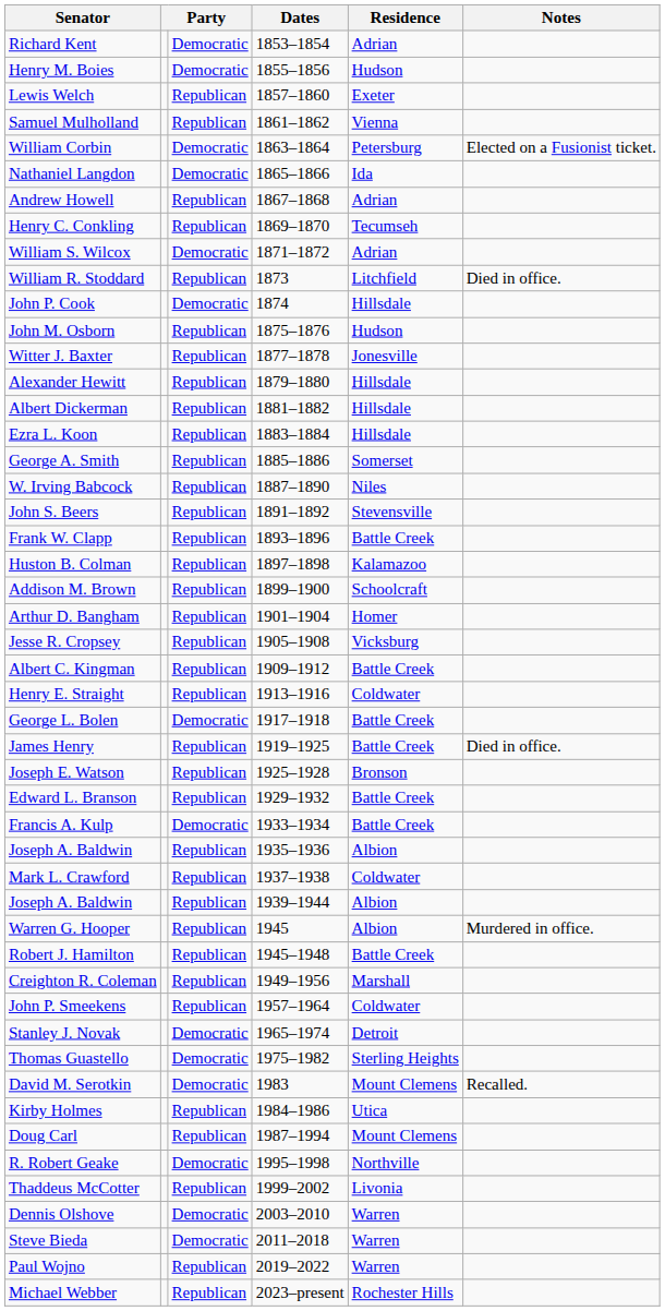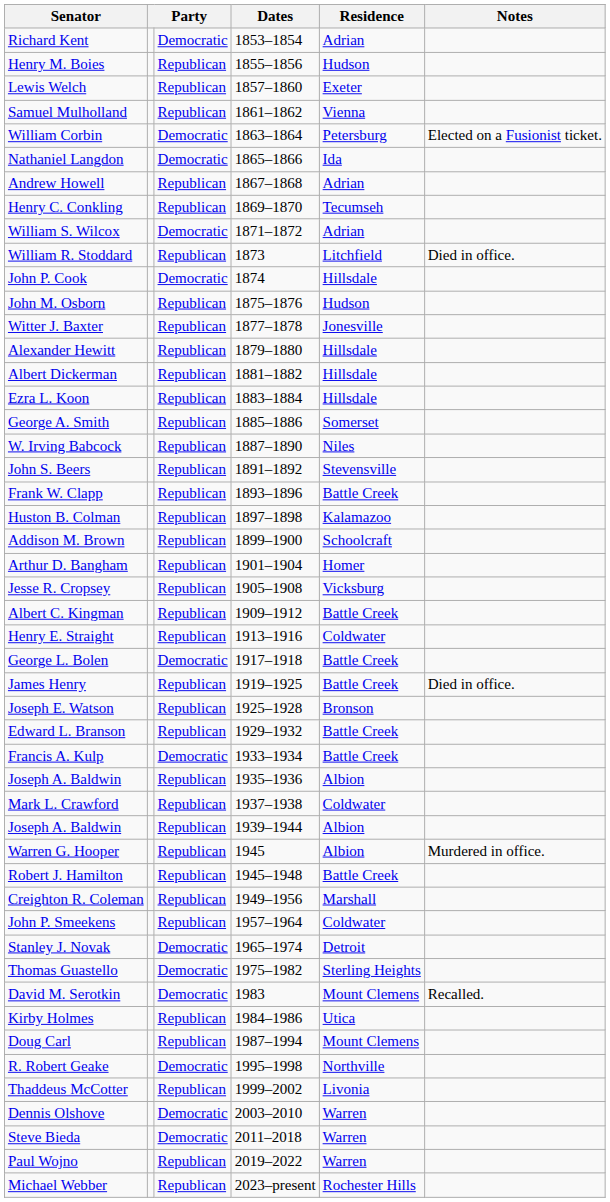 <table class=wikitable>
 <tr valign=bottom>
 <th>Senator</th>
 <th colspan="2">Party</th>
 <th>Dates</th>
 <th>Residence</th>
 <th>Notes</th>
 </tr>
 <tr>
 <td><a href='#'>Richard Kent</a></td>
 <td bgcolor=></td>
 <td><a href='#'>Democratic</a></td>
 <td>1853–1854</td>
 <td><a href='#'>Adrian</a></td>
 <td></td>
 </tr>
 <tr>
 <td><a href='#'>Henry M. Boies</a></td>
 <td bgcolor=></td>
-<td><a href='#'>Democratic</a></td>
+<td><a href='#'>Republican</a></td>
 <td>1855–1856</td>
 <td><a href='#'>Hudson</a></td>
 <td></td>
 </tr>
 <tr>
 <td><a href='#'>Lewis Welch</a></td>
 <td bgcolor=></td>
 <td><a href='#'>Republican</a></td>
 <td>1857–1860</td>
 <td><a href='#'>Exeter</a></td>
 <td></td>
 </tr>
 <tr>
 <td><a href='#'>Samuel Mulholland</a></td>
 <td bgcolor=></td>
 <td><a href='#'>Republican</a></td>
 <td>1861–1862</td>
 <td><a href='#'>Vienna</a></td>
 <td></td>
 </tr>
 <tr>
 <td><a href='#'>William Corbin</a></td>
 <td bgcolor=></td>
 <td><a href='#'>Democratic</a></td>
 <td>1863–1864</td>
 <td><a href='#'>Petersburg</a></td>
 <td>Elected on a <a href='#'>Fusionist</a> ticket.</td>
 </tr>
 <tr>
 <td><a href='#'>Nathaniel Langdon</a></td>
 <td bgcolor=></td>
 <td><a href='#'>Democratic</a></td>
 <td>1865–1866</td>
 <td><a href='#'>Ida</a></td>
 <td></td>
 </tr>
 <tr>
 <td><a href='#'>Andrew Howell</a></td>
 <td bgcolor=></td>
 <td><a href='#'>Republican</a></td>
 <td>1867–1868</td>
 <td><a href='#'>Adrian</a></td>
 <td></td>
 </tr>
 <tr>
 <td><a href='#'>Henry C. Conkling</a></td>
 <td bgcolor=></td>
 <td><a href='#'>Republican</a></td>
 <td>1869–1870</td>
 <td><a href='#'>Tecumseh</a></td>
 <td></td>
 </tr>
 <tr>
 <td><a href='#'>William S. Wilcox</a></td>
 <td bgcolor=></td>
 <td><a href='#'>Democratic</a></td>
 <td>1871–1872</td>
 <td><a href='#'>Adrian</a></td>
 <td></td>
 </tr>
 <tr>
 <td><a href='#'>William R. Stoddard</a></td>
 <td bgcolor=></td>
 <td><a href='#'>Republican</a></td>
 <td>1873</td>
 <td><a href='#'>Litchfield</a></td>
 <td>Died in office.</td>
 </tr>
 <tr>
 <td><a href='#'>John P. Cook</a></td>
 <td bgcolor=></td>
 <td><a href='#'>Democratic</a></td>
 <td>1874</td>
 <td><a href='#'>Hillsdale</a></td>
 <td></td>
 </tr>
 <tr>
 <td><a href='#'>John M. Osborn</a></td>
 <td bgcolor=></td>
 <td><a href='#'>Republican</a></td>
 <td>1875–1876</td>
 <td><a href='#'>Hudson</a></td>
 <td></td>
 </tr>
 <tr>
 <td><a href='#'>Witter J. Baxter</a></td>
 <td bgcolor=></td>
 <td><a href='#'>Republican</a></td>
 <td>1877–1878</td>
 <td><a href='#'>Jonesville</a></td>
 <td></td>
 </tr>
 <tr>
 <td><a href='#'>Alexander Hewitt</a></td>
 <td bgcolor=></td>
 <td><a href='#'>Republican</a></td>
 <td>1879–1880</td>
 <td><a href='#'>Hillsdale</a></td>
 <td></td>
 </tr>
 <tr>
 <td><a href='#'>Albert Dickerman</a></td>
 <td bgcolor=></td>
 <td><a href='#'>Republican</a></td>
 <td>1881–1882</td>
 <td><a href='#'>Hillsdale</a></td>
 <td></td>
 </tr>
 <tr>
 <td><a href='#'>Ezra L. Koon</a></td>
 <td bgcolor=></td>
 <td><a href='#'>Republican</a></td>
 <td>1883–1884</td>
 <td><a href='#'>Hillsdale</a></td>
 <td></td>
 </tr>
 <tr>
 <td><a href='#'>George A. Smith</a></td>
 <td bgcolor=></td>
 <td><a href='#'>Republican</a></td>
 <td>1885–1886</td>
 <td><a href='#'>Somerset</a></td>
 <td></td>
 </tr>
 <tr>
 <td><a href='#'>W. Irving Babcock</a></td>
 <td bgcolor=></td>
 <td><a href='#'>Republican</a></td>
 <td>1887–1890</td>
 <td><a href='#'>Niles</a></td>
 <td></td>
 </tr>
 <tr>
 <td><a href='#'>John S. Beers</a></td>
 <td bgcolor=></td>
 <td><a href='#'>Republican</a></td>
 <td>1891–1892</td>
 <td><a href='#'>Stevensville</a></td>
 <td></td>
 </tr>
 <tr>
 <td><a href='#'>Frank W. Clapp</a></td>
 <td bgcolor=></td>
 <td><a href='#'>Republican</a></td>
 <td>1893–1896</td>
 <td><a href='#'>Battle Creek</a></td>
 <td></td>
 </tr>
 <tr>
 <td><a href='#'>Huston B. Colman</a></td>
 <td bgcolor=></td>
 <td><a href='#'>Republican</a></td>
 <td>1897–1898</td>
 <td><a href='#'>Kalamazoo</a></td>
 <td></td>
 </tr>
 <tr>
 <td><a href='#'>Addison M. Brown</a></td>
 <td bgcolor=></td>
 <td><a href='#'>Republican</a></td>
 <td>1899–1900</td>
 <td><a href='#'>Schoolcraft</a></td>
 <td></td>
 </tr>
 <tr>
 <td><a href='#'>Arthur D. Bangham</a></td>
 <td bgcolor=></td>
 <td><a href='#'>Republican</a></td>
 <td>1901–1904</td>
 <td><a href='#'>Homer</a></td>
 <td></td>
 </tr>
 <tr>
 <td><a href='#'>Jesse R. Cropsey</a></td>
 <td bgcolor=></td>
 <td><a href='#'>Republican</a></td>
 <td>1905–1908</td>
 <td><a href='#'>Vicksburg</a></td>
 <td></td>
 </tr>
 <tr>
 <td><a href='#'>Albert C. Kingman</a></td>
 <td bgcolor=></td>
 <td><a href='#'>Republican</a></td>
 <td>1909–1912</td>
 <td><a href='#'>Battle Creek</a></td>
 <td></td>
 </tr>
 <tr>
 <td><a href='#'>Henry E. Straight</a></td>
 <td bgcolor=></td>
 <td><a href='#'>Republican</a></td>
 <td>1913–1916</td>
 <td><a href='#'>Coldwater</a></td>
 <td></td>
 </tr>
 <tr>
 <td><a href='#'>George L. Bolen</a></td>
 <td bgcolor=></td>
 <td><a href='#'>Democratic</a></td>
 <td>1917–1918</td>
 <td><a href='#'>Battle Creek</a></td>
 <td></td>
 </tr>
 <tr>
 <td><a href='#'>James Henry</a></td>
 <td bgcolor=></td>
 <td><a href='#'>Republican</a></td>
 <td>1919–1925</td>
 <td><a href='#'>Battle Creek</a></td>
 <td>Died in office.</td>
 </tr>
 <tr>
 <td><a href='#'>Joseph E. Watson</a></td>
 <td bgcolor=></td>
 <td><a href='#'>Republican</a></td>
 <td>1925–1928</td>
 <td><a href='#'>Bronson</a></td>
 <td></td>
 </tr>
 <tr>
 <td><a href='#'>Edward L. Branson</a></td>
 <td bgcolor=></td>
 <td><a href='#'>Republican</a></td>
 <td>1929–1932</td>
 <td><a href='#'>Battle Creek</a></td>
 <td></td>
 </tr>
 <tr>
 <td><a href='#'>Francis A. Kulp</a></td>
 <td bgcolor=></td>
 <td><a href='#'>Democratic</a></td>
 <td>1933–1934</td>
 <td><a href='#'>Battle Creek</a></td>
 <td></td>
 </tr>
 <tr>
 <td><a href='#'>Joseph A. Baldwin</a></td>
 <td bgcolor=></td>
 <td><a href='#'>Republican</a></td>
 <td>1935–1936</td>
 <td><a href='#'>Albion</a></td>
 <td></td>
 </tr>
 <tr>
 <td><a href='#'>Mark L. Crawford</a></td>
 <td bgcolor=></td>
 <td><a href='#'>Republican</a></td>
 <td>1937–1938</td>
 <td><a href='#'>Coldwater</a></td>
 <td></td>
 </tr>
 <tr>
 <td><a href='#'>Joseph A. Baldwin</a></td>
 <td bgcolor=></td>
 <td><a href='#'>Republican</a></td>
 <td>1939–1944</td>
 <td><a href='#'>Albion</a></td>
 <td></td>
 </tr>
 <tr>
 <td><a href='#'>Warren G. Hooper</a></td>
 <td bgcolor=></td>
 <td><a href='#'>Republican</a></td>
 <td>1945</td>
 <td><a href='#'>Albion</a></td>
 <td>Murdered in office.</td>
 </tr>
 <tr>
 <td><a href='#'>Robert J. Hamilton</a></td>
 <td bgcolor=></td>
 <td><a href='#'>Republican</a></td>
 <td>1945–1948</td>
 <td><a href='#'>Battle Creek</a></td>
 <td></td>
 </tr>
 <tr>
 <td><a href='#'>Creighton R. Coleman</a></td>
 <td bgcolor=></td>
 <td><a href='#'>Republican</a></td>
 <td>1949–1956</td>
 <td><a href='#'>Marshall</a></td>
 <td></td>
 </tr>
 <tr>
 <td><a href='#'>John P. Smeekens</a></td>
 <td bgcolor=></td>
 <td><a href='#'>Republican</a></td>
 <td>1957–1964</td>
 <td><a href='#'>Coldwater</a></td>
 <td></td>
 </tr>
 <tr>
 <td><a href='#'>Stanley J. Novak</a></td>
 <td bgcolor=></td>
 <td><a href='#'>Democratic</a></td>
 <td>1965–1974</td>
 <td><a href='#'>Detroit</a></td>
 <td></td>
 </tr>
 <tr>
 <td><a href='#'>Thomas Guastello</a></td>
 <td bgcolor=></td>
 <td><a href='#'>Democratic</a></td>
 <td>1975–1982</td>
 <td><a href='#'>Sterling Heights</a></td>
 <td></td>
 </tr>
 <tr>
 <td><a href='#'>David M. Serotkin</a></td>
 <td bgcolor=></td>
 <td><a href='#'>Democratic</a></td>
 <td>1983</td>
 <td><a href='#'>Mount Clemens</a></td>
 <td>Recalled.</td>
 </tr>
 <tr>
 <td><a href='#'>Kirby Holmes</a></td>
 <td bgcolor=></td>
 <td><a href='#'>Republican</a></td>
 <td>1984–1986</td>
 <td><a href='#'>Utica</a></td>
 <td></td>
 </tr>
 <tr>
 <td><a href='#'>Doug Carl</a></td>
 <td bgcolor=></td>
 <td><a href='#'>Republican</a></td>
 <td>1987–1994</td>
 <td><a href='#'>Mount Clemens</a></td>
 <td></td>
 </tr>
 <tr>
 <td><a href='#'>R. Robert Geake</a></td>
 <td bgcolor=></td>
 <td><a href='#'>Democratic</a></td>
 <td>1995–1998</td>
 <td><a href='#'>Northville</a></td>
 <td></td>
 </tr>
 <tr>
 <td><a href='#'>Thaddeus McCotter</a></td>
 <td bgcolor=></td>
 <td><a href='#'>Republican</a></td>
 <td>1999–2002</td>
 <td><a href='#'>Livonia</a></td>
 <td></td>
 </tr>
 <tr>
 <td><a href='#'>Dennis Olshove</a></td>
 <td bgcolor=></td>
 <td><a href='#'>Democratic</a></td>
 <td>2003–2010</td>
 <td><a href='#'>Warren</a></td>
 <td></td>
 </tr>
 <tr>
 <td><a href='#'>Steve Bieda</a></td>
 <td bgcolor=></td>
 <td><a href='#'>Democratic</a></td>
 <td>2011–2018</td>
 <td><a href='#'>Warren</a></td>
 <td></td>
 </tr>
 <tr>
 <td><a href='#'>Paul Wojno</a></td>
 <td bgcolor=></td>
 <td><a href='#'>Republican</a></td>
 <td>2019–2022</td>
 <td><a href='#'>Warren</a></td>
 <td></td>
 </tr>
 <tr>
 <td><a href='#'>Michael Webber</a></td>
 <td bgcolor=></td>
 <td><a href='#'>Republican</a></td>
 <td>2023–present</td>
 <td><a href='#'>Rochester Hills</a></td>
 <td></td>
 </tr>
 </table>
